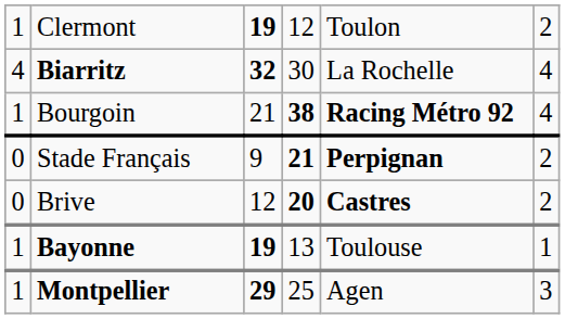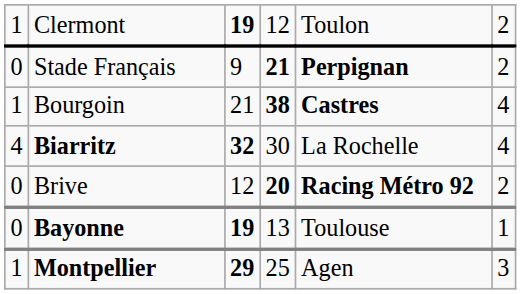 <table class="wikitable left" cellpadding="0" cellspacing="0" style="font-size:90%;">
 <tr>
 <td>1</td>
 <td width="110px">Clermont</td>
 <td><strong>19</strong></td>
 <td>12</td>
 <td width="110px">Toulon</td>
 <td>2</td>
+</tr>
+<tr style="border-top:2px solid black;">
+<td>0</td>
+<td>Stade Français</td>
+<td>9</td>
+<td><strong>21</strong></td>
+<td><strong>Perpignan</strong></td>
+<td>2</td>
+</tr>
+<tr>
+<td>1</td>
+<td>Bourgoin</td>
+<td>21</td>
+<td><strong>38</strong></td>
+<td><strong>Castres</strong></td>
+<td>4</td>
 </tr>
 <tr>
 <td>4</td>
 <td><strong>Biarritz</strong></td>
 <td><strong>32</strong></td>
 <td>30</td>
 <td>La Rochelle</td>
 <td>4</td>
 </tr>
 <tr>
-<td>1</td>
-<td>Bourgoin</td>
-<td>21</td>
-<td><strong>38</strong></td>
-<td><strong>Racing Métro 92</strong></td>
-<td>4</td>
-</tr>
-<tr style="border-top:2px solid black;">
-<td>0</td>
-<td>Stade Français</td>
-<td>9</td>
-<td><strong>21</strong></td>
-<td><strong>Perpignan</strong></td>
-<td>2</td>
-</tr>
-<tr>
 <td>0</td>
 <td>Brive</td>
 <td>12</td>
 <td><strong>20</strong></td>
-<td><strong>Castres</strong></td>
+<td><strong>Racing Métro 92</strong></td>
 <td>2</td>
 </tr>
 <tr style="border-top:2px solid grey;">
-<td>1</td>
+<td>0</td>
 <td><strong>Bayonne</strong></td>
 <td><strong>19</strong></td>
 <td>13</td>
 <td>Toulouse</td>
 <td>1</td>
 </tr>
 <tr style="border-top:2px solid grey;">
 <td>1</td>
 <td><strong>Montpellier</strong></td>
 <td><strong>29</strong></td>
 <td>25</td>
 <td>Agen</td>
 <td>3</td>
 </tr>
 </table>
